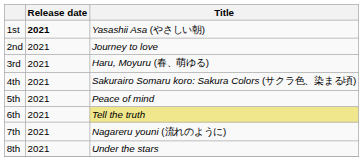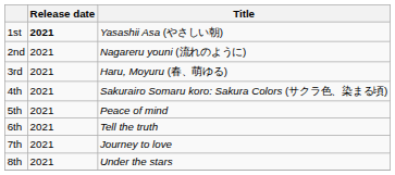 <table class=wikitable style="font-size:small">
 <tr>
 <th></th>
 <th>Release date</th>
 <th>Title</th>
 </tr>
 <tr>
 <td>1st</td>
 <td><strong>2021</strong></td>
 <td><em>Yasashii Asa</em> (やさしい朝)</td>
 </tr>
 <tr>
 <td>2nd</td>
 <td>2021</td>
-<td><em>Journey to love</em></td>
+<td><em>Nagareru youni</em> (流れのように)</td>
 </tr>
 <tr>
 <td>3rd</td>
 <td>2021</td>
 <td><em>Haru, Moyuru </em> (春、萌ゆる)</td>
 </tr>
 <tr>
 <td>4th</td>
 <td>2021</td>
 <td><em>Sakurairo Somaru koro: Sakura Colors</em> (サクラ色、染まる頃)</td>
 </tr>
 <tr>
 <td>5th</td>
 <td>2021</td>
 <td><em>Peace of mind</em></td>
 </tr>
 <tr>
 <td>6th</td>
 <td>2021</td>
-<td style="background: khaki;"><em>Tell the truth</em></td>
+<td><em>Tell the truth</em></td>
 </tr>
 <tr>
 <td>7th</td>
 <td>2021</td>
-<td><em>Nagareru youni</em> (流れのように)</td>
+<td><em>Journey to love</em></td>
 </tr>
 <tr>
 <td>8th</td>
 <td>2021</td>
 <td><em>Under the stars</em></td>
 </tr>
 <tr>
 </tr>
 </table>
